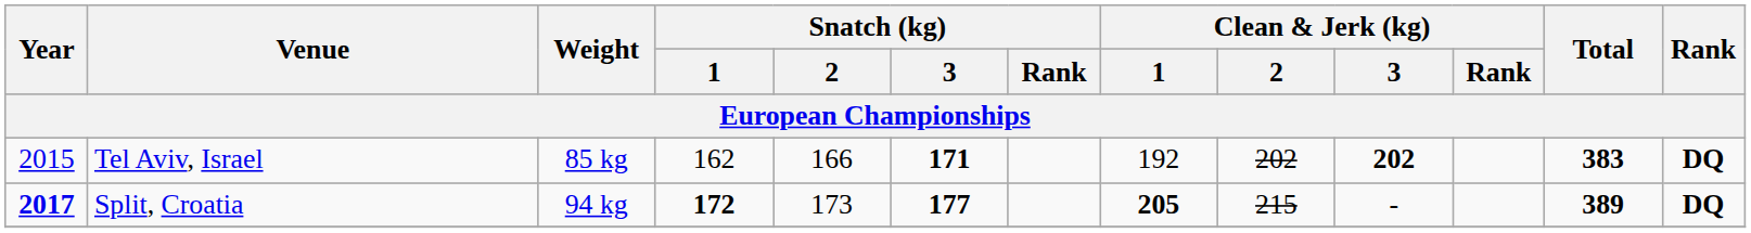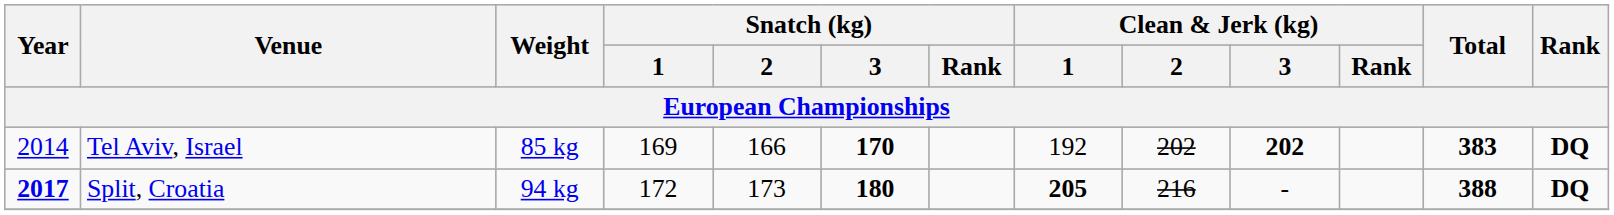 <table class="wikitable" style="text-align:center;">
 <tr>
 <th rowspan=2 width=40>Year</th>
 <th rowspan=2 width=250>Venue</th>
 <th rowspan=2 width=60>Weight</th>
 <th colspan=4>Snatch (kg)</th>
 <th colspan=4>Clean & Jerk (kg)</th>
 <th rowspan=2 width=60>Total</th>
 <th rowspan=2 width=40>Rank</th>
 </tr>
 <tr>
 <th width=60>1</th>
 <th width=60>2</th>
 <th width=60>3</th>
 <th width=45>Rank</th>
 <th width=60>1</th>
 <th width=60>2</th>
 <th width=60>3</th>
 <th width=45>Rank</th>
 </tr>
 <tr>
 <th colspan=13><a href='#'>European Championships</a></th>
 </tr>
 <tr>
-<td><a href='#'>2015</a></td>
+<td><a href='#'>2014</a></td>
 <td align=left> <a href='#'>Tel Aviv</a>, <a href='#'>Israel</a></td>
 <td><a href='#'>85 kg</a></td>
-<td>162</td>
+<td>169</td>
 <td>166</td>
-<td><strong>171</strong></td>
+<td><strong>170</strong></td>
 <td></td>
 <td>192</td>
 <td><s>202</s></td>
 <td><strong>202</strong></td>
 <td></td>
 <td><strong>383</strong></td>
 <td><strong>DQ</strong></td>
 </tr>
 <tr>
 <td><strong><a href='#'>2017</a></strong></td>
 <td align=left> <a href='#'>Split</a>, <a href='#'>Croatia</a></td>
 <td><a href='#'>94 kg</a></td>
-<td><strong>172</strong></td>
+<td>172</td>
 <td>173</td>
-<td><strong>177</strong></td>
+<td><strong>180</strong></td>
 <td></td>
 <td><strong>205</strong></td>
-<td><s>215</s></td>
+<td><s>216</s></td>
 <td>-</td>
 <td></td>
-<td><strong>389</strong></td>
+<td><strong>388</strong></td>
 <td><strong>DQ</strong></td>
 </tr>
 <tr>
 </tr>
 </table>
